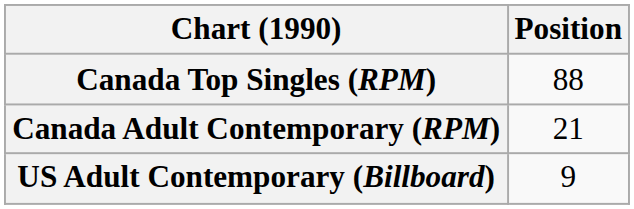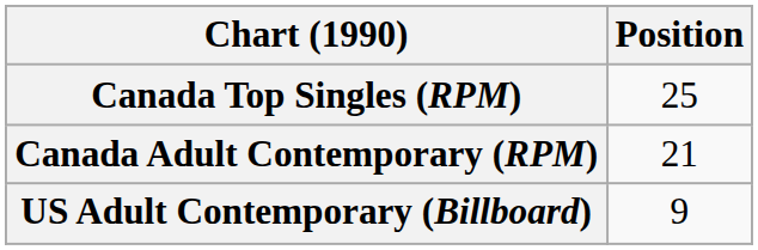 <table class="wikitable sortable plainrowheaders" style="text-align:center">
 <tr>
 <th>Chart (1990)</th>
 <th>Position</th>
 </tr>
 <tr>
 <th scope="row">Canada Top Singles (<em>RPM</em>)</th>
-<td>88</td>
+<td>25</td>
 </tr>
 <tr>
 <th scope="row">Canada Adult Contemporary (<em>RPM</em>)</th>
 <td>21</td>
 </tr>
 <tr>
 <th scope="row">US Adult Contemporary (<em>Billboard</em>)</th>
 <td>9</td>
 </tr>
 </table>
